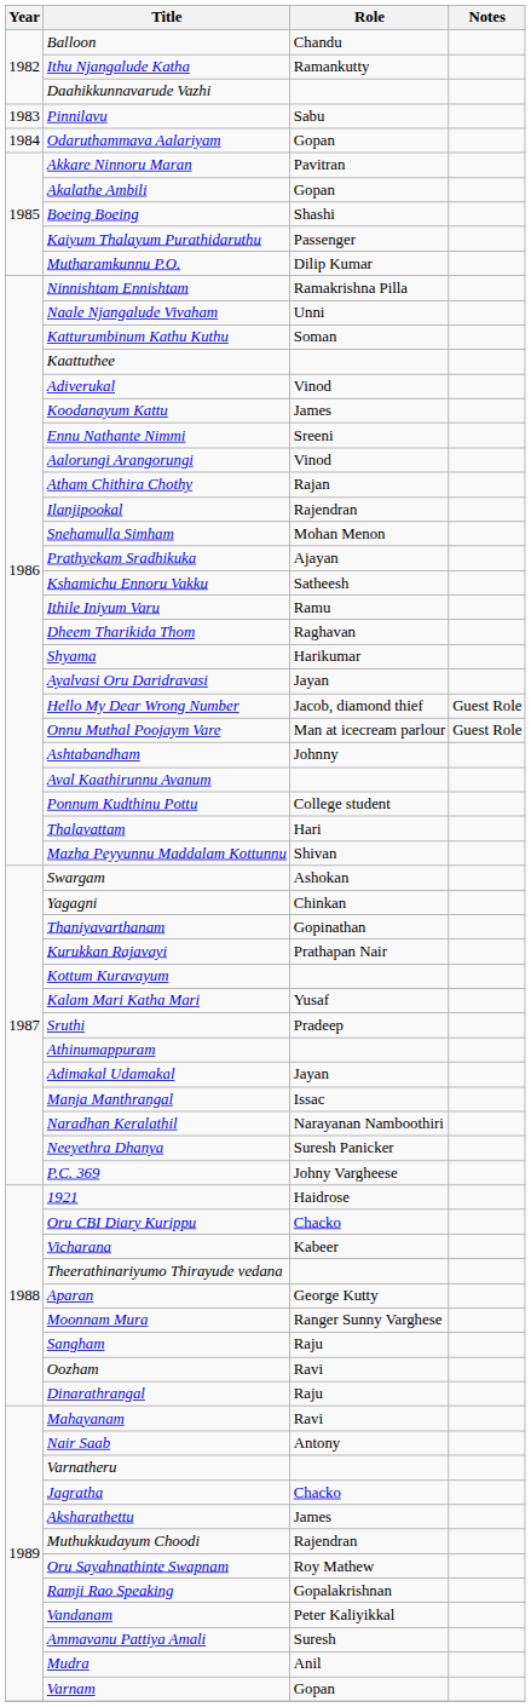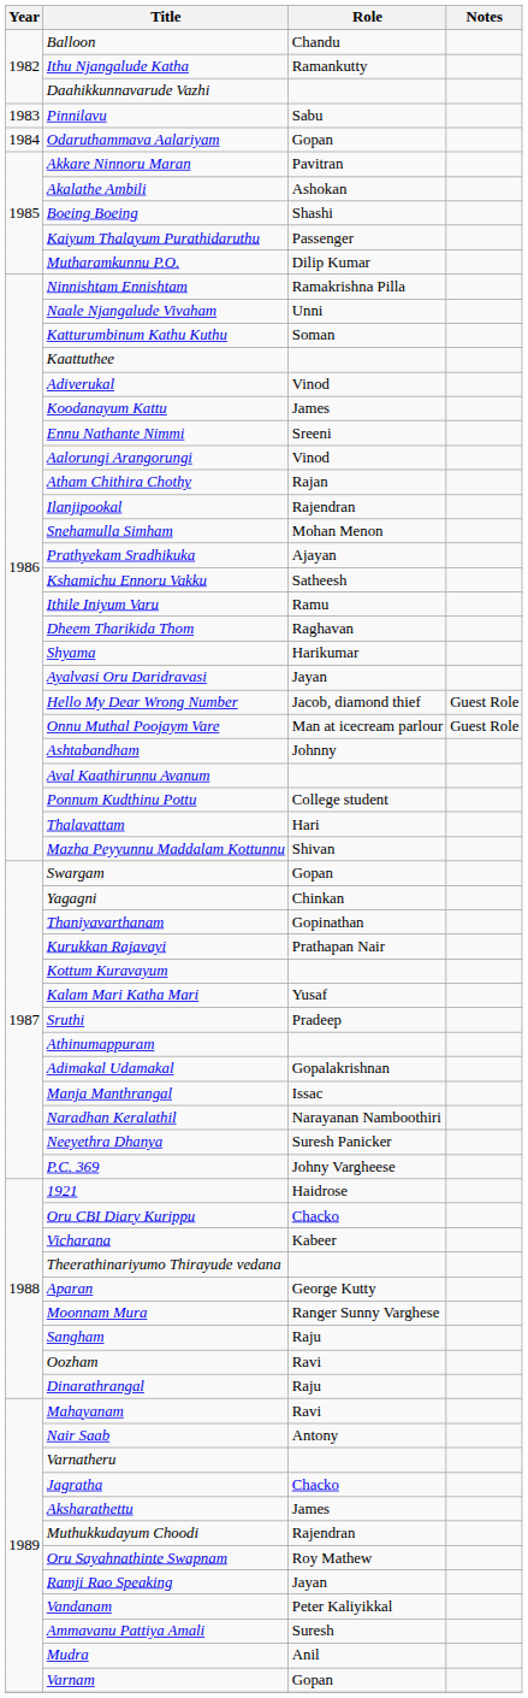 <table class="wikitable sortable">
 <tr>
 <th>Year</th>
 <th>Title</th>
 <th>Role</th>
 <th class="unsortable">Notes</th>
 </tr>
 <tr>
 <td rowspan=3>1982</td>
 <td><em>Balloon</em></td>
 <td>Chandu</td>
 <td></td>
 </tr>
 <tr>
 <td><em><a href='#'>Ithu Njangalude Katha</a></em></td>
 <td>Ramankutty</td>
 <td></td>
 </tr>
 <tr>
 <td><em>Daahikkunnavarude Vazhi</em></td>
 <td></td>
 <td></td>
 </tr>
 <tr>
 <td>1983</td>
 <td><em><a href='#'>Pinnilavu</a></em></td>
 <td>Sabu</td>
 <td></td>
 </tr>
 <tr>
 <td>1984</td>
 <td><em><a href='#'>Odaruthammava Aalariyam</a></em></td>
 <td>Gopan</td>
 <td></td>
 </tr>
 <tr>
 <td rowspan=5>1985</td>
 <td><em><a href='#'>Akkare Ninnoru Maran</a></em></td>
 <td>Pavitran</td>
 <td></td>
 </tr>
 <tr>
 <td><em><a href='#'>Akalathe Ambili</a></em></td>
-<td>Gopan</td>
+<td>Ashokan</td>
 <td></td>
 </tr>
 <tr>
 <td><em><a href='#'>Boeing Boeing</a></em></td>
 <td>Shashi</td>
 <td></td>
 </tr>
 <tr>
 <td><em><a href='#'>Kaiyum Thalayum Purathidaruthu</a></em></td>
 <td>Passenger</td>
 <td></td>
 </tr>
 <tr>
 <td><em><a href='#'>Mutharamkunnu P.O.</a></em></td>
 <td>Dilip Kumar</td>
 <td></td>
 </tr>
 <tr>
 <td rowspan=24>1986</td>
 <td><em><a href='#'>Ninnishtam Ennishtam</a></em></td>
 <td>Ramakrishna Pilla</td>
 <td></td>
 </tr>
 <tr>
 <td><em><a href='#'>Naale Njangalude Vivaham</a></em></td>
 <td>Unni</td>
 <td></td>
 </tr>
 <tr>
 <td><em><a href='#'>Katturumbinum Kathu Kuthu</a></em></td>
 <td>Soman</td>
 <td></td>
 </tr>
 <tr>
 <td><em>Kaattuthee</em></td>
 <td></td>
 <td></td>
 </tr>
 <tr>
 <td><em><a href='#'>Adiverukal</a></em></td>
 <td>Vinod</td>
 <td></td>
 </tr>
 <tr>
 <td><em><a href='#'>Koodanayum Kattu</a></em></td>
 <td>James</td>
 <td></td>
 </tr>
 <tr>
 <td><em><a href='#'>Ennu Nathante Nimmi</a></em></td>
 <td>Sreeni</td>
 <td></td>
 </tr>
 <tr>
 <td><em><a href='#'>Aalorungi Arangorungi</a></em></td>
 <td>Vinod</td>
 <td></td>
 </tr>
 <tr>
 <td><em><a href='#'>Atham Chithira Chothy</a></em></td>
 <td>Rajan</td>
 <td></td>
 </tr>
 <tr>
 <td><em><a href='#'>Ilanjipookal</a></em></td>
 <td>Rajendran</td>
 <td></td>
 </tr>
 <tr>
 <td><em><a href='#'>Snehamulla Simham</a></em></td>
 <td>Mohan Menon</td>
 <td></td>
 </tr>
 <tr>
 <td><em><a href='#'>Prathyekam Sradhikuka</a></em></td>
 <td>Ajayan</td>
 <td></td>
 </tr>
 <tr>
 <td><em><a href='#'>Kshamichu Ennoru Vakku</a></em></td>
 <td>Satheesh</td>
 <td></td>
 </tr>
 <tr>
 <td><em><a href='#'>Ithile Iniyum Varu</a></em></td>
 <td>Ramu</td>
 <td></td>
 </tr>
 <tr>
 <td><em><a href='#'>Dheem Tharikida Thom</a></em></td>
 <td>Raghavan</td>
 <td></td>
 </tr>
 <tr>
 <td><em><a href='#'>Shyama</a></em></td>
 <td>Harikumar</td>
 <td></td>
 </tr>
 <tr>
 <td><em><a href='#'>Ayalvasi Oru Daridravasi</a></em></td>
 <td>Jayan</td>
 <td></td>
 </tr>
 <tr>
 <td><em><a href='#'>Hello My Dear Wrong Number</a></em></td>
 <td>Jacob, diamond thief</td>
 <td>Guest Role</td>
 </tr>
 <tr>
 <td><em><a href='#'>Onnu Muthal Poojaym Vare</a></em></td>
 <td>Man at icecream parlour</td>
 <td>Guest Role</td>
 </tr>
 <tr>
 <td><em><a href='#'>Ashtabandham</a></em></td>
 <td>Johnny</td>
 <td></td>
 </tr>
 <tr>
 <td><em><a href='#'>Aval Kaathirunnu Avanum</a></em></td>
 <td></td>
 <td></td>
 </tr>
 <tr>
 <td><em><a href='#'>Ponnum Kudthinu Pottu</a></em></td>
 <td>College student</td>
 <td></td>
 </tr>
 <tr>
 <td><em><a href='#'>Thalavattam</a></em></td>
 <td>Hari</td>
 <td></td>
 </tr>
 <tr>
 <td><em><a href='#'>Mazha Peyyunnu Maddalam Kottunnu</a></em></td>
 <td>Shivan</td>
 <td></td>
 </tr>
 <tr>
 <td rowspan=13>1987</td>
 <td><em>Swargam</em></td>
-<td>Ashokan</td>
+<td>Gopan</td>
 <td></td>
 </tr>
 <tr>
 <td><em>Yagagni</em></td>
 <td>Chinkan</td>
 <td></td>
 </tr>
 <tr>
 <td><em><a href='#'>Thaniyavarthanam</a></em></td>
 <td>Gopinathan</td>
 <td></td>
 </tr>
 <tr>
 <td><em><a href='#'>Kurukkan Rajavayi</a></em></td>
 <td>Prathapan Nair</td>
 <td></td>
 </tr>
 <tr>
 <td><em><a href='#'>Kottum Kuravayum</a></em></td>
 <td></td>
 <td></td>
 </tr>
 <tr>
 <td><em><a href='#'>Kalam Mari Katha Mari</a></em></td>
 <td>Yusaf</td>
 <td></td>
 </tr>
 <tr>
 <td><em><a href='#'>Sruthi</a></em></td>
 <td>Pradeep</td>
 <td></td>
 </tr>
 <tr>
 <td><em><a href='#'>Athinumappuram</a></em></td>
 <td></td>
 <td></td>
 </tr>
 <tr>
 <td><em><a href='#'>Adimakal Udamakal</a></em></td>
-<td>Jayan</td>
+<td>Gopalakrishnan</td>
 <td></td>
 </tr>
 <tr>
 <td><em><a href='#'>Manja Manthrangal</a></em></td>
 <td>Issac</td>
 <td></td>
 </tr>
 <tr>
 <td><em><a href='#'>Naradhan Keralathil</a></em></td>
 <td>Narayanan Namboothiri</td>
 <td></td>
 </tr>
 <tr>
 <td><em><a href='#'>Neeyethra Dhanya</a></em></td>
 <td>Suresh Panicker</td>
 <td></td>
 </tr>
 <tr>
 <td><em><a href='#'>P.C. 369</a></em></td>
 <td>Johny Vargheese</td>
 <td></td>
 </tr>
 <tr>
 <td rowspan=9>1988</td>
 <td><em><a href='#'>1921</a></em></td>
 <td>Haidrose</td>
 <td></td>
 </tr>
 <tr>
 <td><em><a href='#'>Oru CBI Diary Kurippu</a></em></td>
 <td><a href='#'>Chacko</a></td>
 <td></td>
 </tr>
 <tr>
 <td><em><a href='#'>Vicharana</a></em></td>
 <td>Kabeer</td>
 <td></td>
 </tr>
 <tr>
 <td><em>Theerathinariyumo Thirayude vedana</em></td>
 <td></td>
 <td></td>
 </tr>
 <tr>
 <td><em><a href='#'>Aparan</a></em></td>
 <td>George Kutty</td>
 <td></td>
 </tr>
 <tr>
 <td><em><a href='#'>Moonnam Mura</a></em></td>
 <td>Ranger Sunny Varghese</td>
 <td></td>
 </tr>
 <tr>
 <td><em><a href='#'>Sangham</a></em></td>
 <td>Raju</td>
 <td></td>
 </tr>
 <tr>
 <td><em>Oozham</em></td>
 <td>Ravi</td>
 <td></td>
 </tr>
 <tr>
 <td><em><a href='#'>Dinarathrangal</a></em></td>
 <td>Raju</td>
 <td></td>
 </tr>
 <tr>
 <td rowspan=12>1989</td>
 <td><em><a href='#'>Mahayanam</a></em></td>
 <td>Ravi</td>
 <td></td>
 </tr>
 <tr>
 <td><em><a href='#'>Nair Saab</a></em></td>
 <td>Antony</td>
 <td></td>
 </tr>
 <tr>
 <td><em>Varnatheru</em></td>
 <td></td>
 <td></td>
 </tr>
 <tr>
 <td><em><a href='#'>Jagratha</a></em></td>
 <td><a href='#'>Chacko</a></td>
 <td></td>
 </tr>
 <tr>
 <td><em><a href='#'>Aksharathettu</a></em></td>
 <td>James</td>
 <td></td>
 </tr>
 <tr>
 <td><em>Muthukkudayum Choodi</em></td>
 <td>Rajendran</td>
 <td></td>
 </tr>
 <tr>
 <td><em><a href='#'>Oru Sayahnathinte Swapnam</a></em></td>
 <td>Roy Mathew</td>
 <td></td>
 </tr>
 <tr>
 <td><em><a href='#'>Ramji Rao Speaking</a></em></td>
-<td>Gopalakrishnan</td>
+<td>Jayan</td>
 <td></td>
 </tr>
 <tr>
 <td><em><a href='#'>Vandanam</a></em></td>
 <td>Peter Kaliyikkal</td>
 <td></td>
 </tr>
 <tr>
 <td><em><a href='#'>Ammavanu Pattiya Amali</a></em></td>
 <td>Suresh</td>
 <td></td>
 </tr>
 <tr>
 <td><em><a href='#'>Mudra</a></em></td>
 <td>Anil</td>
 <td></td>
 </tr>
 <tr>
 <td><em><a href='#'>Varnam</a></em></td>
 <td>Gopan</td>
 <td></td>
 </tr>
 <tr>
 </tr>
 </table>
